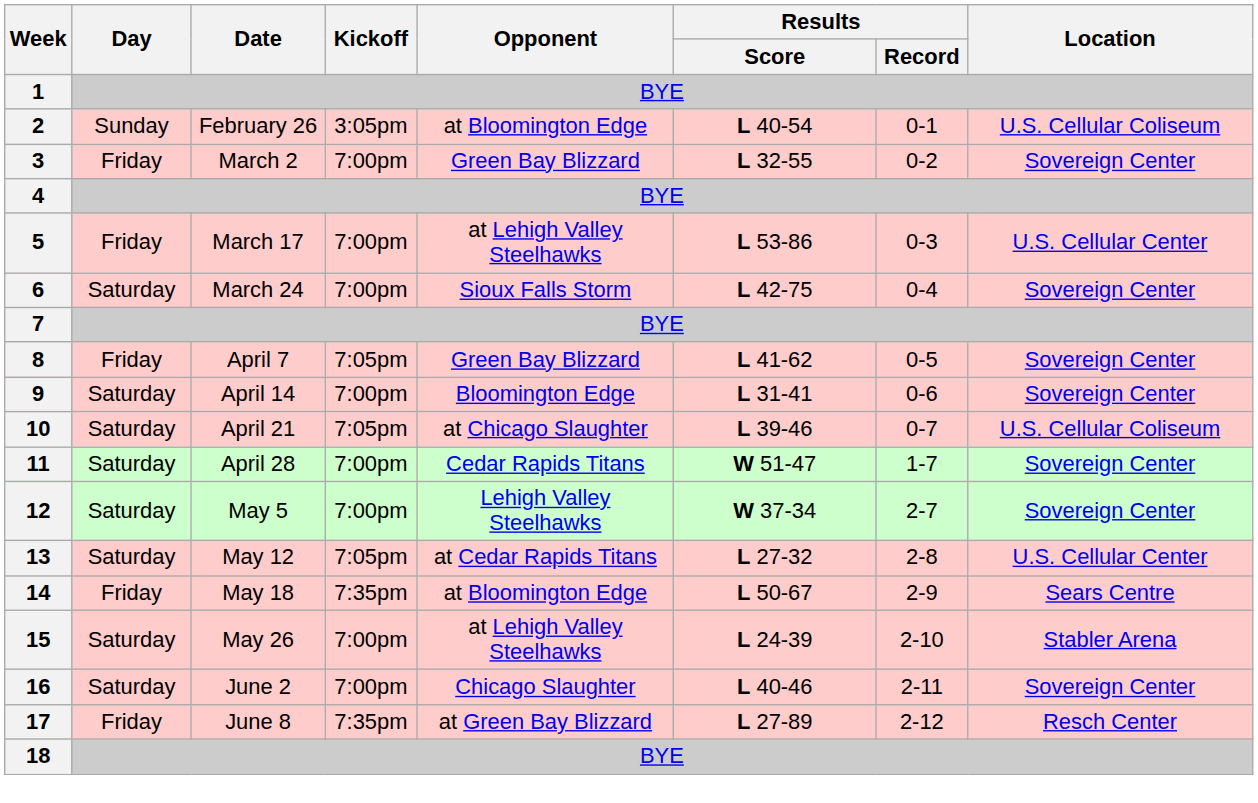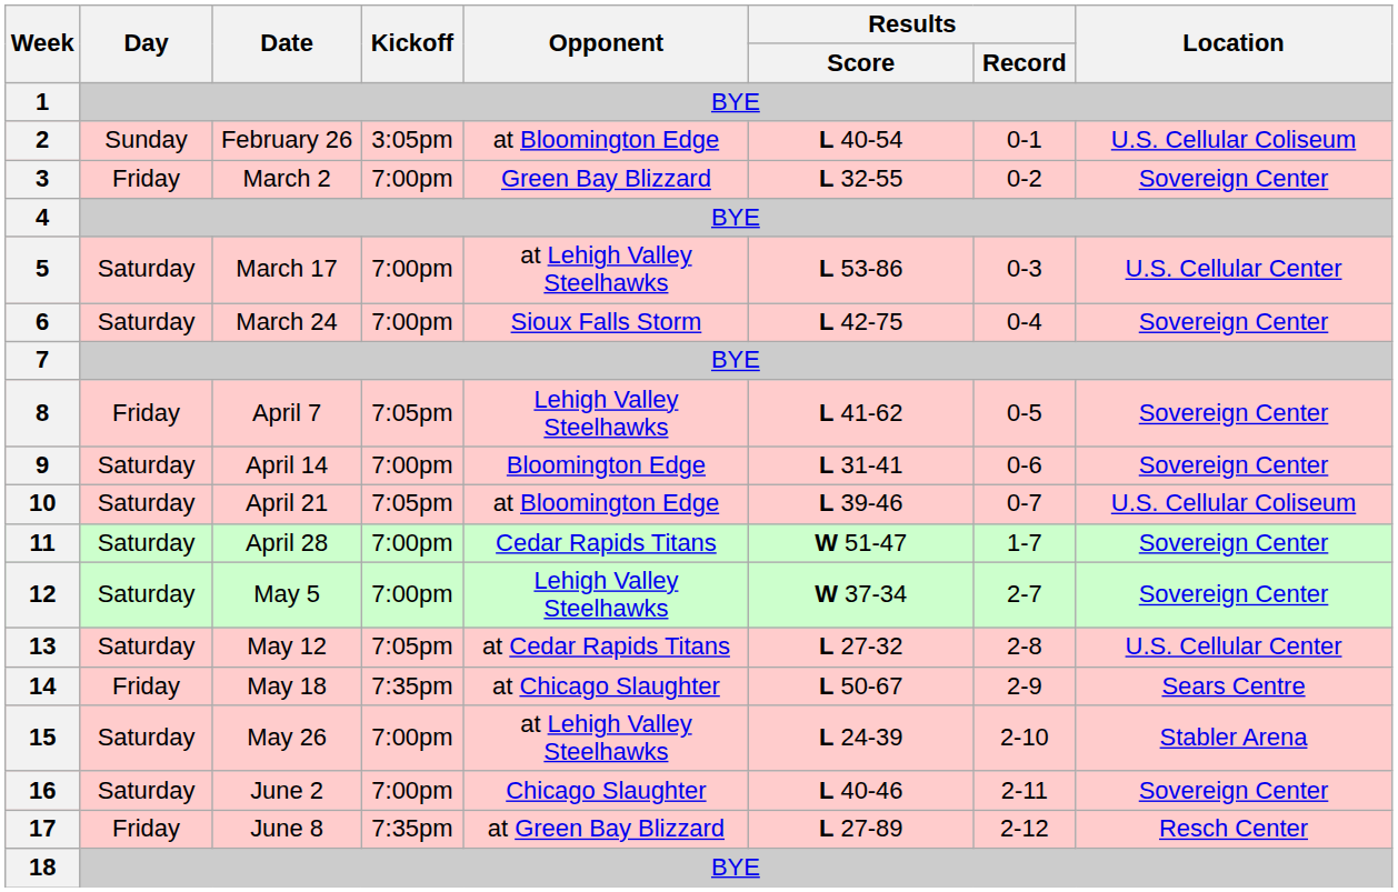 <table class="wikitable">
 <tr>
 <th rowspan="2" width="40">Week</th>
 <th rowspan="2" width="80">Day</th>
 <th rowspan="2" width="90">Date</th>
 <th rowspan="2" width="60">Kickoff</th>
 <th rowspan="2" width="180">Opponent</th>
 <th colspan="2" width="200">Results</th>
 <th rowspan="2" width="200">Location</th>
 </tr>
 <tr>
 <th width="140">Score</th>
 <th width="60">Record</th>
 </tr>
 <tr align="center" bgcolor="#CCCCCC">
 <th>1</th>
 <td colSpan=7><a href='#'>BYE</a></td>
 </tr>
 <tr align="center" bgcolor="#FFCCCC">
 <th>2</th>
 <td>Sunday</td>
 <td>February 26</td>
 <td>3:05pm</td>
 <td>at <a href='#'>Bloomington Edge</a></td>
 <td><strong>L</strong> 40-54</td>
 <td>0-1</td>
 <td><a href='#'>U.S. Cellular Coliseum</a></td>
 </tr>
 <tr align="center" bgcolor="#FFCCCC">
 <th>3</th>
 <td>Friday</td>
 <td>March 2</td>
 <td>7:00pm</td>
 <td><a href='#'>Green Bay Blizzard</a></td>
 <td><strong>L</strong> 32-55</td>
 <td>0-2</td>
 <td><a href='#'>Sovereign Center</a></td>
 </tr>
 <tr align="center" bgcolor="#CCCCCC">
 <th>4</th>
 <td colSpan=7><a href='#'>BYE</a></td>
 </tr>
 <tr align="center" bgcolor="#FFCCCC">
 <th>5</th>
-<td>Friday</td>
+<td>Saturday</td>
 <td>March 17</td>
 <td>7:00pm</td>
 <td>at <a href='#'>Lehigh Valley Steelhawks</a></td>
 <td><strong>L</strong> 53-86</td>
 <td>0-3</td>
 <td><a href='#'>U.S. Cellular Center</a></td>
 </tr>
 <tr align="center" bgcolor="#FFCCCC">
 <th>6</th>
 <td>Saturday</td>
 <td>March 24</td>
 <td>7:00pm</td>
 <td><a href='#'>Sioux Falls Storm</a></td>
 <td><strong>L</strong> 42-75</td>
 <td>0-4</td>
 <td><a href='#'>Sovereign Center</a></td>
 </tr>
 <tr align="center" bgcolor="#CCCCCC">
 <th>7</th>
 <td colSpan=7><a href='#'>BYE</a></td>
 </tr>
 <tr align="center" bgcolor="#FFCCCC">
 <th>8</th>
 <td>Friday</td>
 <td>April 7</td>
 <td>7:05pm</td>
-<td><a href='#'>Green Bay Blizzard</a></td>
+<td><a href='#'>Lehigh Valley Steelhawks</a></td>
 <td><strong>L</strong> 41-62</td>
 <td>0-5</td>
 <td><a href='#'>Sovereign Center</a></td>
 </tr>
 <tr align="center" bgcolor="#FFCCCC">
 <th>9</th>
 <td>Saturday</td>
 <td>April 14</td>
 <td>7:00pm</td>
 <td><a href='#'>Bloomington Edge</a></td>
 <td><strong>L</strong> 31-41</td>
 <td>0-6</td>
 <td><a href='#'>Sovereign Center</a></td>
 </tr>
 <tr align="center" bgcolor="#FFCCCC">
 <th>10</th>
 <td>Saturday</td>
 <td>April 21</td>
 <td>7:05pm</td>
-<td>at <a href='#'>Chicago Slaughter</a></td>
+<td>at <a href='#'>Bloomington Edge</a></td>
 <td><strong>L</strong> 39-46</td>
 <td>0-7</td>
 <td><a href='#'>U.S. Cellular Coliseum</a></td>
 </tr>
 <tr align="center" bgcolor="#CCFFCC">
 <th>11</th>
 <td>Saturday</td>
 <td>April 28</td>
 <td>7:00pm</td>
 <td><a href='#'>Cedar Rapids Titans</a></td>
 <td><strong>W</strong> 51-47</td>
 <td>1-7</td>
 <td><a href='#'>Sovereign Center</a></td>
 </tr>
 <tr align="center" bgcolor="#CCFFCC">
 <th>12</th>
 <td>Saturday</td>
 <td>May 5</td>
 <td>7:00pm</td>
 <td><a href='#'>Lehigh Valley Steelhawks</a></td>
 <td><strong>W</strong> 37-34</td>
 <td>2-7</td>
 <td><a href='#'>Sovereign Center</a></td>
 </tr>
 <tr align="center" bgcolor="#FFCCCC">
 <th>13</th>
 <td>Saturday</td>
 <td>May 12</td>
 <td>7:05pm</td>
 <td>at <a href='#'>Cedar Rapids Titans</a></td>
 <td><strong>L</strong> 27-32</td>
 <td>2-8</td>
 <td><a href='#'>U.S. Cellular Center</a></td>
 </tr>
 <tr align="center" bgcolor="#FFCCCC">
 <th>14</th>
 <td>Friday</td>
 <td>May 18</td>
 <td>7:35pm</td>
-<td>at <a href='#'>Bloomington Edge</a></td>
+<td>at <a href='#'>Chicago Slaughter</a></td>
 <td><strong>L</strong> 50-67</td>
 <td>2-9</td>
 <td><a href='#'>Sears Centre</a></td>
 </tr>
 <tr align="center" bgcolor="#FFCCCC">
 <th>15</th>
 <td>Saturday</td>
 <td>May 26</td>
 <td>7:00pm</td>
 <td>at <a href='#'>Lehigh Valley Steelhawks</a></td>
 <td><strong>L</strong> 24-39</td>
 <td>2-10</td>
 <td><a href='#'>Stabler Arena</a></td>
 </tr>
 <tr align="center" bgcolor="#FFCCCC">
 <th>16</th>
 <td>Saturday</td>
 <td>June 2</td>
 <td>7:00pm</td>
 <td><a href='#'>Chicago Slaughter</a></td>
 <td><strong>L</strong> 40-46</td>
 <td>2-11</td>
 <td><a href='#'>Sovereign Center</a></td>
 </tr>
 <tr align="center" bgcolor="#FFCCCC">
 <th>17</th>
 <td>Friday</td>
 <td>June 8</td>
 <td>7:35pm</td>
 <td>at <a href='#'>Green Bay Blizzard</a></td>
 <td><strong>L</strong> 27-89</td>
 <td>2-12</td>
 <td><a href='#'>Resch Center</a></td>
 </tr>
 <tr align="center" bgcolor="#CCCCCC">
 <th>18</th>
 <td colSpan=7><a href='#'>BYE</a></td>
 </tr>
 </table>
